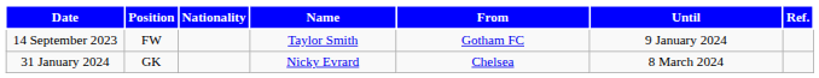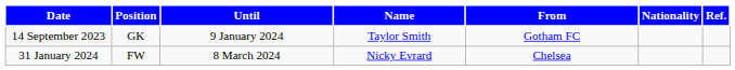 <table class="wikitable" style="text-align:center; font-size:90%; ">
 <tr>
 <th style="background:#0000FF;color:white;border:2px solid #ffffff; width:120px;">Date</th>
 <th style="background:#0000FF;color:white;border:2px solid #ffffff; width:50px;">Position</th>
-<th style="background:#0000FF;color:white;border:2px solid #ffffff; width:50px;">Nationality</th>
+<th style="background:#0000FF;color:white;border:2px solid #ffffff; width:200px;">Until</th>
 <th style="background:#0000FF;color:white;border:2px solid #ffffff; width:150px;">Name</th>
 <th style="background:#0000FF;color:white;border:2px solid #ffffff; width:200px;">From</th>
-<th style="background:#0000FF;color:white;border:2px solid #ffffff; width:200px;">Until</th>
+<th style="background:#0000FF;color:white;border:2px solid #ffffff; width:50px;">Nationality</th>
 <th style="background:#0000FF;color:white;border:2px solid #ffffff; width:25px;">Ref.</th>
 </tr>
 <tr>
 <td>14 September 2023</td>
-<td>FW</td>
-<td></td>
+<td>GK</td>
+<td>9 January 2024</td>
 <td><a href='#'>Taylor Smith</a></td>
 <td> <a href='#'>Gotham FC</a></td>
-<td>9 January 2024</td>
+<td></td>
 <td></td>
 </tr>
 <tr>
 <td>31 January 2024</td>
-<td>GK</td>
-<td></td>
+<td>FW</td>
+<td>8 March 2024</td>
 <td><a href='#'>Nicky Evrard</a></td>
 <td> <a href='#'>Chelsea</a></td>
-<td>8 March 2024</td>
+<td></td>
 <td></td>
 </tr>
 </table>
